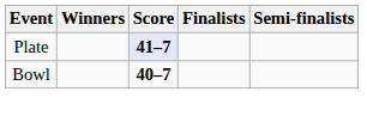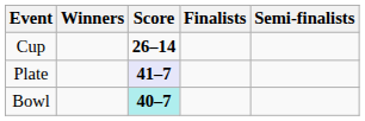 <table class="wikitable" style="text-align: center">
 <tr>
 <th>Event</th>
 <th>Winners</th>
 <th>Score</th>
 <th>Finalists</th>
 <th>Semi-finalists</th>
+</tr>
+<tr>
+<td>Cup</td>
+<td align=left><strong></strong></td>
+<td><strong>26–14</strong></td>
+<td align=left></td>
+<td align=left><br></td>
 </tr>
 <tr>
 <td>Plate</td>
 <td align=left><strong></strong></td>
 <td style="background: lavender;"><strong>41–7</strong></td>
 <td align=left></td>
 <td align=left><br></td>
 </tr>
 <tr>
 <td>Bowl</td>
 <td align=left><strong></strong></td>
-<td><strong>40–7</strong></td>
+<td style="background: paleturquoise;"><strong>40–7</strong></td>
 <td align=left></td>
 <td align=left><br></td>
 </tr>
 </table>
